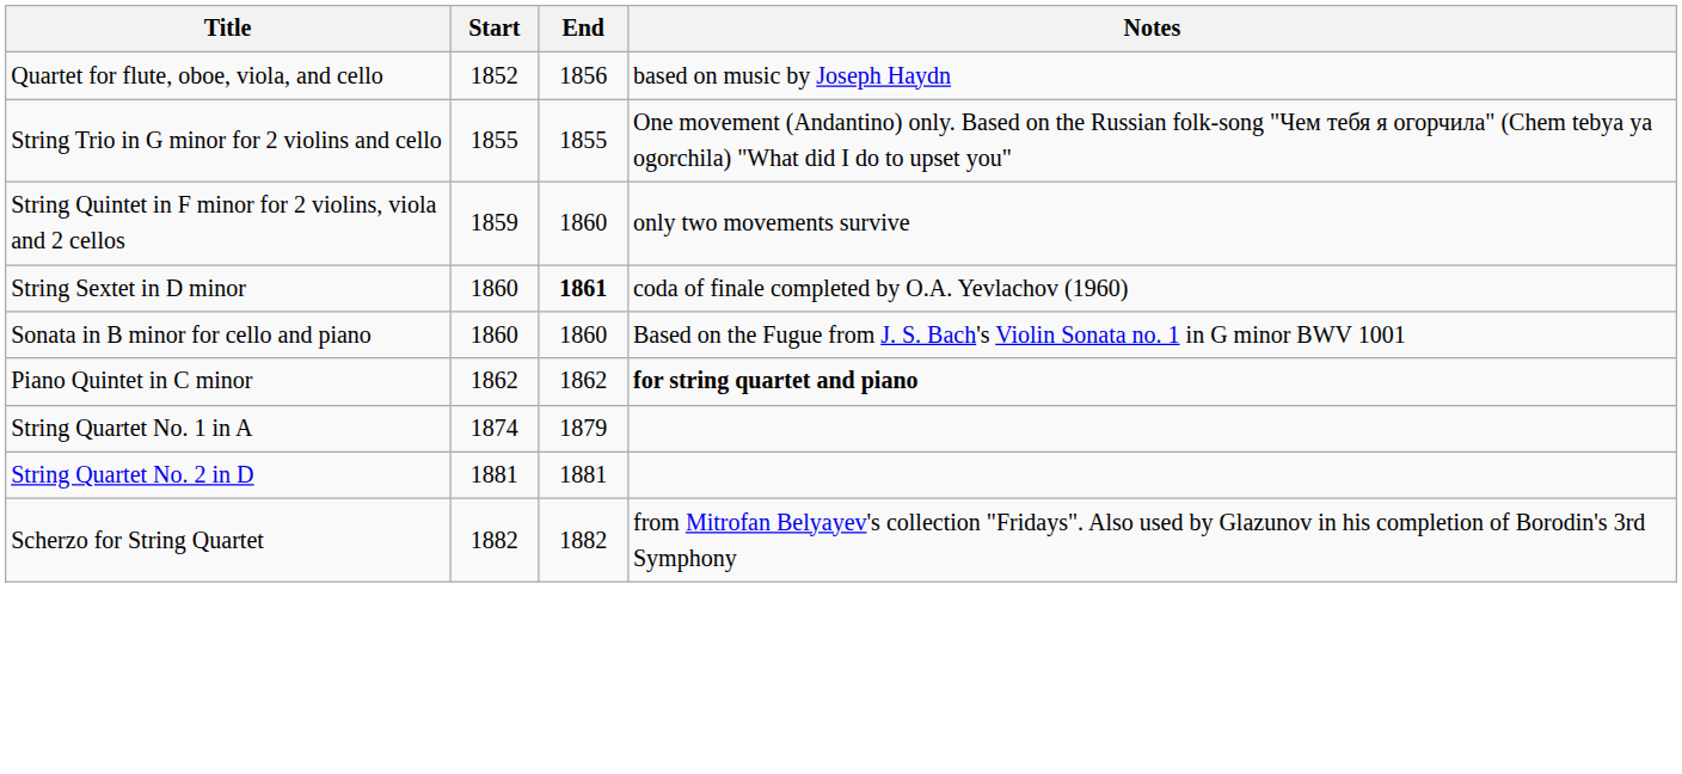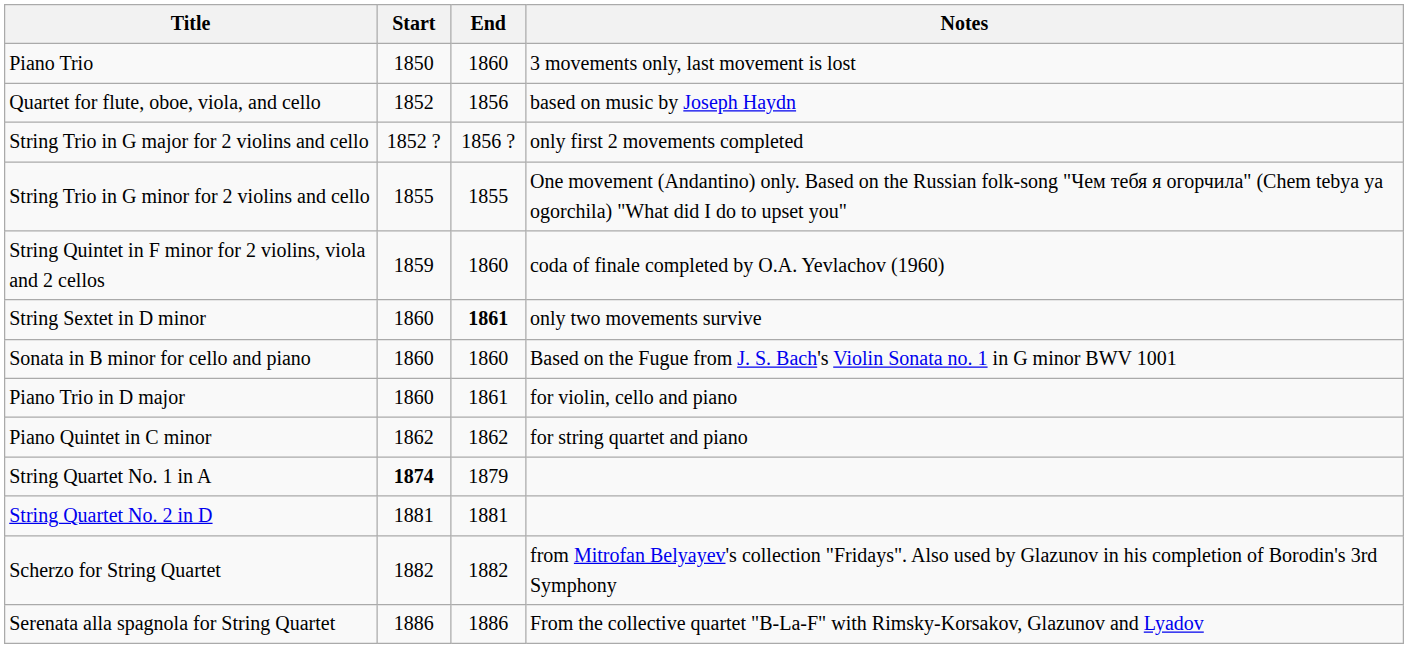 <table class="wikitable sortable" style="text-align: left; width:70em; line-height:1.5">
 <tr>
 <th style="width:25%;">Title</th>
 <th scope = "col" style="width:5%;">Start</th>
 <th scope = "col" style="width:5%;">End</th>
 <th scope="row" class="unsortable" style="width:59%;">Notes</th>
 </tr>
 <tr>
+<td>Piano Trio</td>
+<td align=center>1850</td>
+<td align=center>1860</td>
+<td>3 movements only, last movement is lost</td>
+</tr>
+<tr>
 <td>Quartet for flute, oboe, viola, and cello</td>
 <td align=center>1852</td>
 <td align=center>1856</td>
 <td>based on music by <a href='#'>Joseph Haydn</a></td>
+</tr>
+<tr>
+<td>String Trio in G major for 2 violins and cello</td>
+<td align=center>1852 ?</td>
+<td align=center>1856 ?</td>
+<td>only first 2 movements completed</td>
 </tr>
 <tr>
 <td>String Trio in G minor for 2 violins and cello</td>
 <td align=center>1855</td>
 <td align=center>1855</td>
 <td>One movement (Andantino) only. Based on the Russian folk-song "Чем тебя я огорчила" (Chem tebya ya ogorchila) "What did I do to upset you"</td>
 </tr>
 <tr>
 <td>String Quintet in F minor for 2 violins, viola and 2 cellos</td>
 <td align=center>1859</td>
 <td align=center>1860</td>
-<td>only two movements survive</td>
+<td>coda of finale completed by O.A. Yevlachov (1960)</td>
 </tr>
 <tr>
 <td>String Sextet in D minor</td>
 <td align=center>1860</td>
 <td align=center><strong>1861</strong></td>
-<td>coda of finale completed by O.A. Yevlachov (1960)</td>
+<td>only two movements survive</td>
 </tr>
 <tr>
 <td>Sonata in B minor for cello and piano</td>
 <td align=center>1860</td>
 <td align=center>1860</td>
 <td>Based on the Fugue from <a href='#'>J. S. Bach</a>'s <a href='#'>Violin Sonata no. 1</a> in G minor BWV 1001</td>
 </tr>
 <tr>
+<td>Piano Trio in D major</td>
+<td align=center>1860</td>
+<td align=center>1861</td>
+<td>for violin, cello and piano</td>
+</tr>
+<tr>
 <td>Piano Quintet in C minor</td>
 <td align=center>1862</td>
 <td align=center>1862</td>
-<td><strong>for string quartet and piano</strong></td>
+<td>for string quartet and piano</td>
 </tr>
 <tr>
 <td>String Quartet No. 1 in A</td>
-<td align=center>1874</td>
+<td align=center><strong>1874</strong></td>
 <td align=center>1879</td>
 <td></td>
 </tr>
 <tr>
 <td><a href='#'>String Quartet No. 2 in D</a></td>
 <td align=center>1881</td>
 <td align=center>1881</td>
 <td></td>
 </tr>
 <tr>
 <td>Scherzo for String Quartet</td>
 <td align=center>1882</td>
 <td align=center>1882</td>
 <td>from <a href='#'>Mitrofan Belyayev</a>'s collection "Fridays". Also used by Glazunov in his completion of Borodin's 3rd Symphony</td>
 </tr>
+<tr>
+<td>Serenata alla spagnola for String Quartet</td>
+<td align=center>1886</td>
+<td align=center>1886</td>
+<td>From the collective quartet "B-La-F" with Rimsky-Korsakov, Glazunov and <a href='#'>Lyadov</a></td>
+</tr>
 </table>
